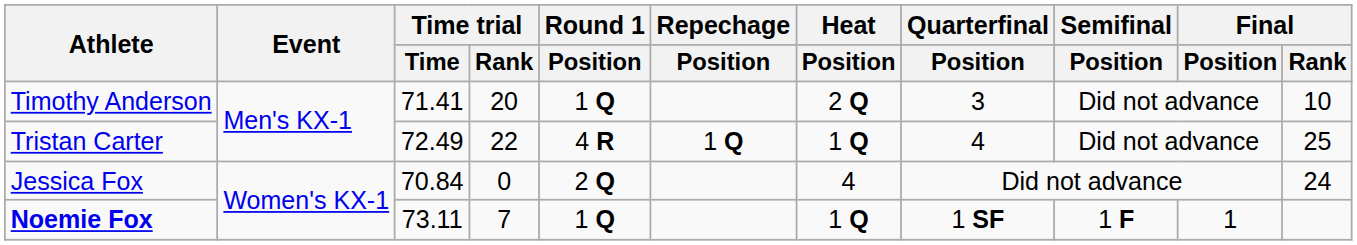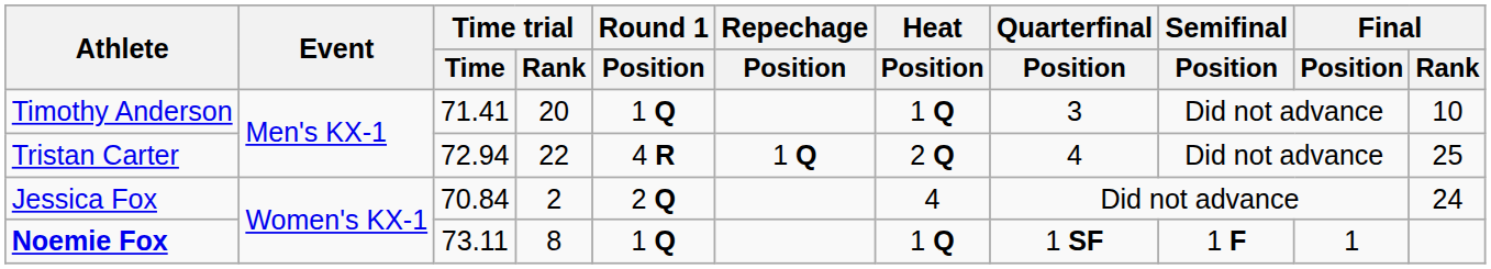 <table class=wikitable style=font-size:90%;text-align:center>
 <tr>
 <th rowspan=2>Athlete</th>
 <th rowspan=2>Event</th>
 <th colspan=2>Time trial</th>
 <th>Round 1</th>
 <th>Repechage</th>
 <th>Heat</th>
 <th>Quarterfinal</th>
 <th>Semifinal</th>
 <th colspan=2>Final</th>
 </tr>
 <tr style=font-size:95%>
 <th>Time</th>
 <th>Rank</th>
 <th>Position</th>
 <th>Position</th>
 <th>Position</th>
 <th>Position</th>
 <th>Position</th>
 <th>Position</th>
 <th>Rank</th>
 </tr>
 <tr>
 <td align=left><a href='#'>Timothy Anderson</a></td>
 <td align=left rowspan=2><a href='#'>Men's KX-1</a></td>
 <td>71.41</td>
 <td>20</td>
 <td>1 <strong>Q</strong></td>
 <td></td>
-<td>2 <strong>Q</strong></td>
+<td>1 <strong>Q</strong></td>
 <td>3</td>
 <td colspan=2>Did not advance</td>
 <td>10</td>
 </tr>
 <tr>
 <td align=left><a href='#'>Tristan Carter</a></td>
-<td>72.49</td>
+<td>72.94</td>
 <td>22</td>
 <td>4 <strong>R</strong></td>
 <td>1 <strong>Q</strong></td>
-<td>1 <strong>Q</strong></td>
+<td>2 <strong>Q</strong></td>
 <td>4</td>
 <td colspan=2>Did not advance</td>
 <td>25</td>
 </tr>
 <tr>
 <td align=left><a href='#'>Jessica Fox</a></td>
 <td align=left rowspan=2><a href='#'>Women's KX-1</a></td>
 <td>70.84</td>
-<td>0</td>
+<td>2</td>
 <td>2 <strong>Q</strong></td>
 <td></td>
 <td>4</td>
 <td colspan=3>Did not advance</td>
 <td>24</td>
 </tr>
 <tr>
 <td align=left><strong><a href='#'>Noemie Fox</a></strong></td>
 <td>73.11</td>
-<td>7</td>
+<td>8</td>
 <td>1 <strong>Q</strong></td>
 <td></td>
 <td>1 <strong>Q</strong></td>
 <td>1 <strong>SF</strong></td>
 <td>1 <strong>F</strong></td>
 <td>1</td>
 <td></td>
 </tr>
 </table>
